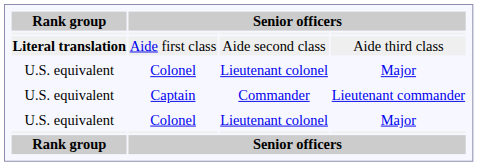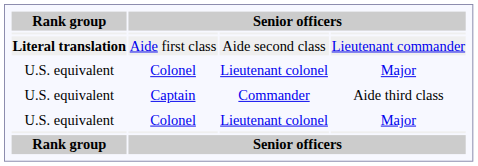 <table style="border:1px solid #8888aa; background-color:#f7f8ff; padding:5px; font-size:95%; margin: 0px 12px 12px 0px;">
 <tr style="background-color:#CCCCCC; text-align:center;">
 <th>Rank group</th>
 <th colspan=4>Senior officers</th>
 </tr>
 <tr style="text-align:center; background:#efefef;">
 <td></td>
 <td></td>
 <td></td>
 <td></td>
 </tr>
 <tr style="text-align:center; background:#efefef;">
 <td><strong>Literal translation</strong></td>
 <td><a href='#'>Aide</a> first class</td>
 <td>Aide second class</td>
-<td>Aide third class</td>
+<td><a href='#'>Lieutenant commander</a></td>
 </tr>
 <tr style="text-align:center;">
 <td><strong></strong></td>
 <td></td>
 <td></td>
 <td></td>
 </tr>
 <tr style="text-align:center;">
 <td>U.S. equivalent</td>
 <td><a href='#'>Colonel</a></td>
 <td><a href='#'>Lieutenant colonel</a></td>
 <td><a href='#'>Major</a></td>
 </tr>
 <tr style="text-align:center;">
 <td><strong></strong></td>
 <td></td>
 <td></td>
 <td></td>
 </tr>
 <tr style="text-align:center;">
 <td>U.S. equivalent</td>
 <td><a href='#'>Captain</a></td>
 <td><a href='#'>Commander</a></td>
-<td><a href='#'>Lieutenant commander</a></td>
+<td>Aide third class</td>
 </tr>
 <tr style="text-align:center;">
 <td><strong></strong></td>
 <td></td>
 <td></td>
 <td></td>
 </tr>
 <tr style="text-align:center;">
 <td>U.S. equivalent</td>
 <td><a href='#'>Colonel</a></td>
 <td><a href='#'>Lieutenant colonel</a></td>
 <td><a href='#'>Major</a></td>
 </tr>
 <tr style="text-align:center; background:#efefef;">
 <td></td>
 <td></td>
 <td></td>
 <td></td>
 </tr>
 <tr style="background-color:#CCCCCC; text-align:center;">
 <th>Rank group</th>
 <th colspan=4>Senior officers</th>
 </tr>
 </table>
